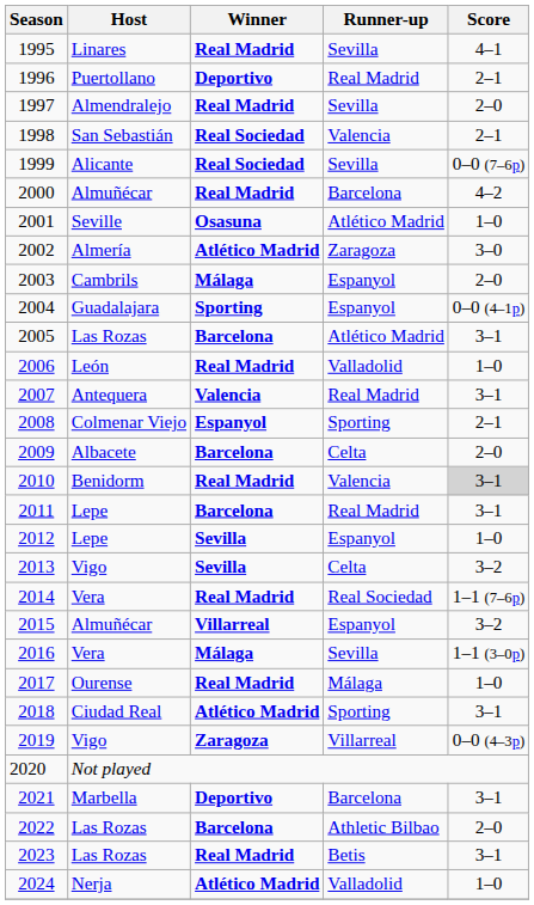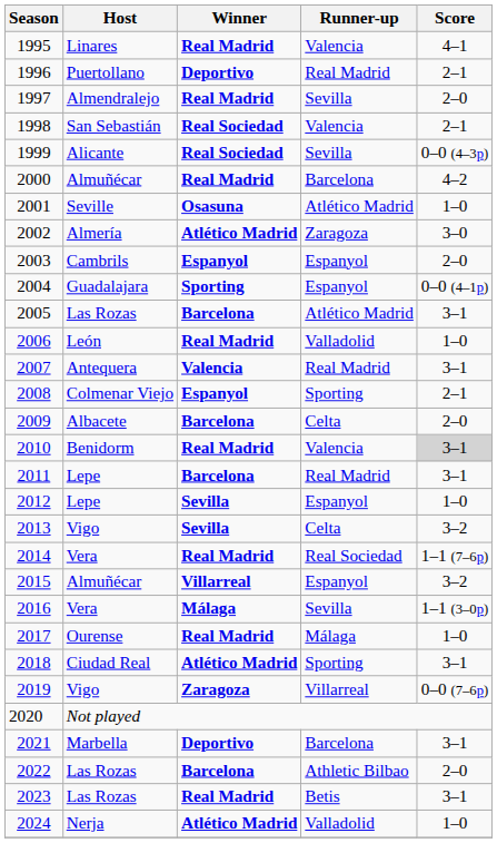 <table class="wikitable">
 <tr>
 <th>Season</th>
 <th>Host</th>
 <th>Winner</th>
 <th>Runner-up</th>
 <th>Score</th>
 </tr>
 <tr>
 <td align="center">1995</td>
 <td><a href='#'>Linares</a></td>
 <td><strong><a href='#'>Real Madrid</a></strong></td>
-<td><a href='#'>Sevilla</a></td>
+<td><a href='#'>Valencia</a></td>
 <td align="center">4–1</td>
 </tr>
 <tr>
 <td align="center">1996</td>
 <td><a href='#'>Puertollano</a></td>
 <td><strong><a href='#'>Deportivo</a></strong></td>
 <td><a href='#'>Real Madrid</a></td>
 <td align="center">2–1</td>
 </tr>
 <tr>
 <td align="center">1997</td>
 <td><a href='#'>Almendralejo</a></td>
 <td><strong><a href='#'>Real Madrid</a></strong></td>
 <td><a href='#'>Sevilla</a></td>
 <td align="center">2–0</td>
 </tr>
 <tr>
 <td align="center">1998</td>
 <td><a href='#'>San Sebastián</a></td>
 <td><strong><a href='#'>Real Sociedad</a></strong></td>
 <td><a href='#'>Valencia</a></td>
 <td align="center">2–1</td>
 </tr>
 <tr>
 <td align="center">1999</td>
 <td><a href='#'>Alicante</a></td>
 <td><strong><a href='#'>Real Sociedad</a></strong></td>
 <td><a href='#'>Sevilla</a></td>
-<td align="center">0–0 <small>(7–6<a href='#'>p</a>)</small></td>
+<td align="center">0–0 <small>(4–3<a href='#'>p</a>)</small></td>
 </tr>
 <tr>
 <td align="center">2000</td>
 <td><a href='#'>Almuñécar</a></td>
 <td><strong><a href='#'>Real Madrid</a></strong></td>
 <td><a href='#'>Barcelona</a></td>
 <td align="center">4–2</td>
 </tr>
 <tr>
 <td align="center">2001</td>
 <td><a href='#'>Seville</a></td>
 <td><strong><a href='#'>Osasuna</a></strong></td>
 <td><a href='#'>Atlético Madrid</a></td>
 <td align="center">1–0</td>
 </tr>
 <tr>
 <td align="center">2002</td>
 <td><a href='#'>Almería</a></td>
 <td><strong><a href='#'>Atlético Madrid</a></strong></td>
 <td><a href='#'>Zaragoza</a></td>
 <td align="center">3–0</td>
 </tr>
 <tr>
 <td align="center">2003</td>
 <td><a href='#'>Cambrils</a></td>
-<td><strong><a href='#'>Málaga</a></strong></td>
+<td><strong><a href='#'>Espanyol</a></strong></td>
 <td><a href='#'>Espanyol</a></td>
 <td align="center">2–0</td>
 </tr>
 <tr>
 <td align="center">2004</td>
 <td><a href='#'>Guadalajara</a></td>
 <td><strong><a href='#'>Sporting</a></strong></td>
 <td><a href='#'>Espanyol</a></td>
 <td align="center">0–0 <small>(4–1<a href='#'>p</a>)</small></td>
 </tr>
 <tr>
 <td align="center">2005</td>
 <td><a href='#'>Las Rozas</a></td>
 <td><strong><a href='#'>Barcelona</a></strong></td>
 <td><a href='#'>Atlético Madrid</a></td>
 <td align="center">3–1</td>
 </tr>
 <tr>
 <td align="center"><a href='#'>2006</a></td>
 <td><a href='#'>León</a></td>
 <td><strong><a href='#'>Real Madrid</a></strong></td>
 <td><a href='#'>Valladolid</a></td>
 <td align="center">1–0</td>
 </tr>
 <tr>
 <td align="center"><a href='#'>2007</a></td>
 <td><a href='#'>Antequera</a></td>
 <td><strong><a href='#'>Valencia</a></strong></td>
 <td><a href='#'>Real Madrid</a></td>
 <td align="center">3–1</td>
 </tr>
 <tr>
 <td align="center"><a href='#'>2008</a></td>
 <td><a href='#'>Colmenar Viejo</a></td>
 <td><strong><a href='#'>Espanyol</a></strong></td>
 <td><a href='#'>Sporting</a></td>
 <td align="center">2–1</td>
 </tr>
 <tr>
 <td align="center"><a href='#'>2009</a></td>
 <td><a href='#'>Albacete</a></td>
 <td><strong><a href='#'>Barcelona</a></strong></td>
 <td><a href='#'>Celta</a></td>
 <td align="center">2–0</td>
 </tr>
 <tr>
 <td align="center"><a href='#'>2010</a></td>
 <td><a href='#'>Benidorm</a></td>
 <td><strong><a href='#'>Real Madrid</a></strong></td>
 <td><a href='#'>Valencia</a></td>
 <td align="center" style="background: lightgrey;">3–1</td>
 </tr>
 <tr>
 <td align="center"><a href='#'>2011</a></td>
 <td><a href='#'>Lepe</a></td>
 <td><strong><a href='#'>Barcelona</a></strong></td>
 <td><a href='#'>Real Madrid</a></td>
 <td align="center">3–1</td>
 </tr>
 <tr>
 <td align="center"><a href='#'>2012</a></td>
 <td><a href='#'>Lepe</a></td>
 <td><strong><a href='#'>Sevilla</a></strong></td>
 <td><a href='#'>Espanyol</a></td>
 <td align="center">1–0</td>
 </tr>
 <tr>
 <td align="center"><a href='#'>2013</a></td>
 <td><a href='#'>Vigo</a></td>
 <td><strong><a href='#'>Sevilla</a></strong></td>
 <td><a href='#'>Celta</a></td>
 <td align="center">3–2</td>
 </tr>
 <tr>
 <td align="center"><a href='#'>2014</a></td>
 <td><a href='#'>Vera</a></td>
 <td><strong><a href='#'>Real Madrid</a></strong></td>
 <td><a href='#'>Real Sociedad</a></td>
 <td align="center">1–1 <small>(7–6<a href='#'>p</a>)</small></td>
 </tr>
 <tr>
 <td align="center"><a href='#'>2015</a></td>
 <td><a href='#'>Almuñécar</a></td>
 <td><strong><a href='#'>Villarreal</a></strong></td>
 <td><a href='#'>Espanyol</a></td>
 <td align="center">3–2</td>
 </tr>
 <tr>
 <td align="center"><a href='#'>2016</a></td>
 <td><a href='#'>Vera</a></td>
 <td><strong><a href='#'>Málaga</a></strong></td>
 <td><a href='#'>Sevilla</a></td>
 <td align="center">1–1 <small>(3–0<a href='#'>p</a>)</small></td>
 </tr>
 <tr>
 <td align="center"><a href='#'>2017</a></td>
 <td><a href='#'>Ourense</a></td>
 <td><strong><a href='#'>Real Madrid</a></strong></td>
 <td><a href='#'>Málaga</a></td>
 <td align="center">1–0 <small></small></td>
 </tr>
 <tr>
 <td align="center"><a href='#'>2018</a></td>
 <td><a href='#'>Ciudad Real</a></td>
 <td><strong><a href='#'>Atlético Madrid</a></strong></td>
 <td><a href='#'>Sporting</a></td>
 <td align="center">3–1</td>
 </tr>
 <tr>
 <td align="center"><a href='#'>2019</a></td>
 <td><a href='#'>Vigo</a></td>
 <td><strong><a href='#'>Zaragoza</a></strong></td>
 <td><a href='#'>Villarreal</a></td>
-<td align="center">0–0 <small>(4–3<a href='#'>p</a>)</small></td>
+<td align="center">0–0 <small>(7–6<a href='#'>p</a>)</small></td>
 </tr>
 <tr>
 <td>2020</td>
 <td colspan=4><em>Not played</em></td>
 </tr>
 <tr>
 <td align="center"><a href='#'>2021</a></td>
 <td><a href='#'>Marbella</a></td>
 <td><strong><a href='#'>Deportivo</a></strong></td>
 <td><a href='#'>Barcelona</a></td>
 <td align="center">3–1</td>
 </tr>
 <tr>
 <td align="center"><a href='#'>2022</a></td>
 <td><a href='#'>Las Rozas</a></td>
 <td><strong><a href='#'>Barcelona</a></strong></td>
 <td><a href='#'>Athletic Bilbao</a></td>
 <td align="center">2–0</td>
 </tr>
 <tr>
 <td align="center"><a href='#'>2023</a></td>
 <td><a href='#'>Las Rozas</a></td>
 <td><strong><a href='#'>Real Madrid</a></strong></td>
 <td><a href='#'>Betis</a></td>
 <td align="center">3–1</td>
 </tr>
 <tr>
 <td align="center"><a href='#'>2024</a></td>
 <td><a href='#'>Nerja</a></td>
 <td><strong><a href='#'>Atlético Madrid</a></strong></td>
 <td><a href='#'>Valladolid</a></td>
 <td align="center">1–0</td>
 </tr>
 <tr>
 </tr>
 </table>
